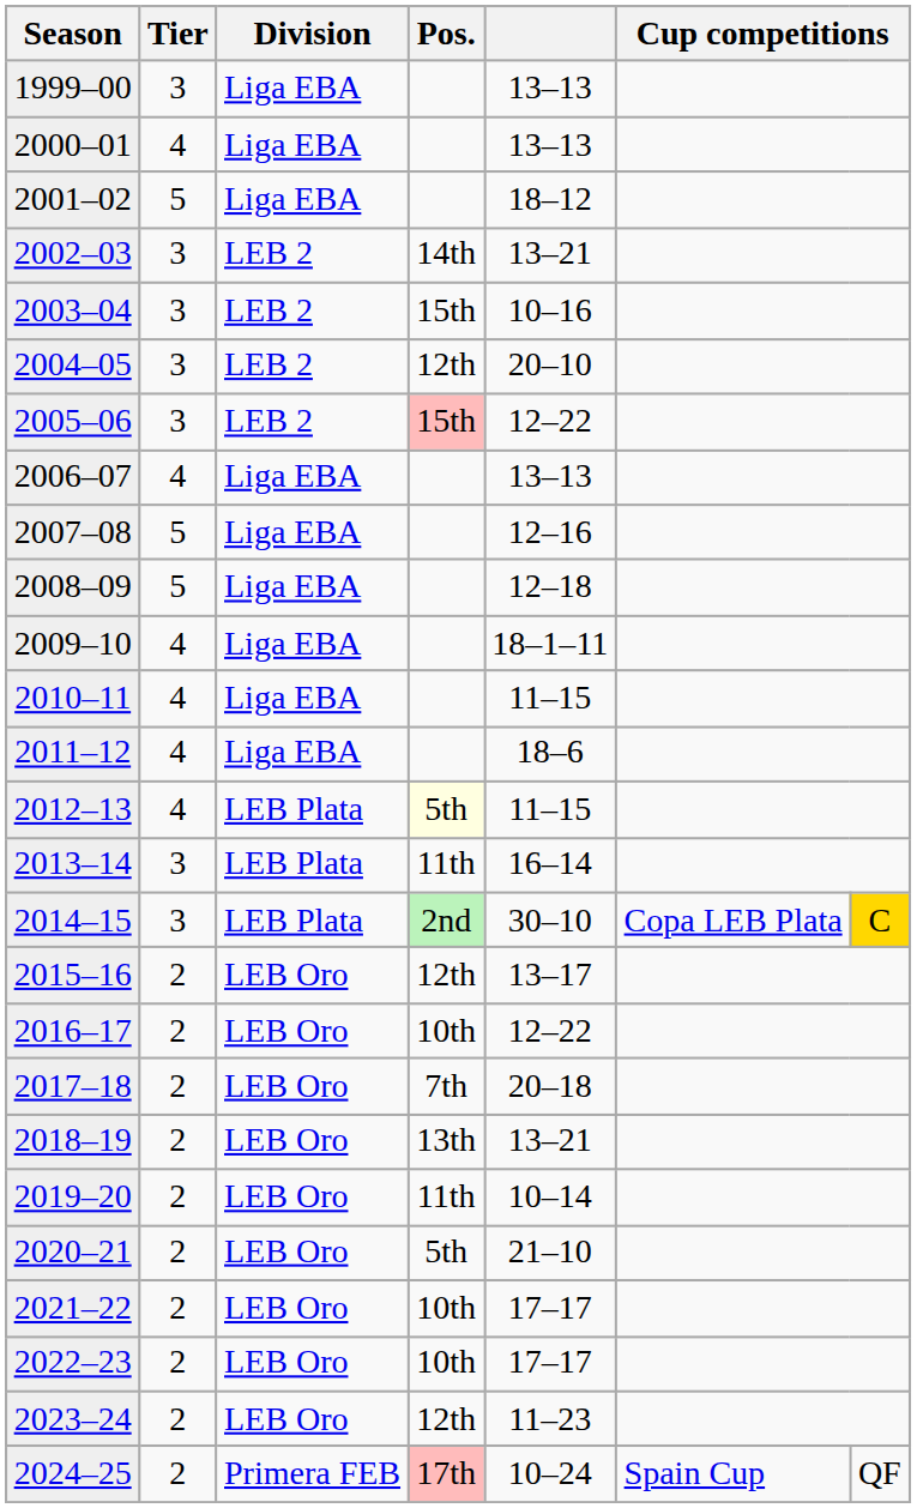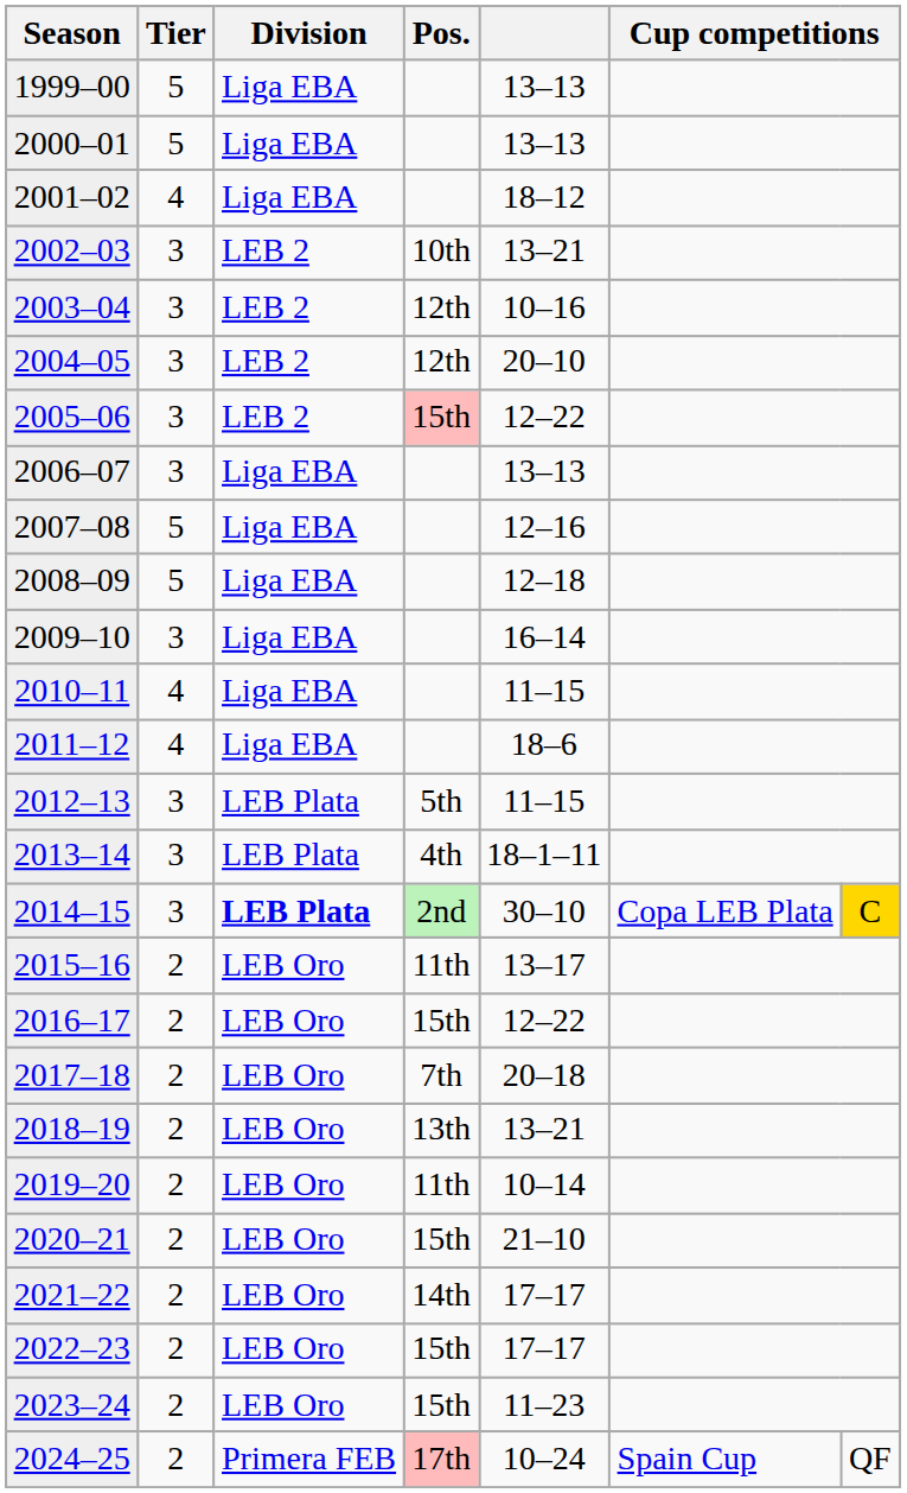 <table class="wikitable" style="font-size:85%; text-align:center">
 <tr>
 <th>Season</th>
 <th>Tier</th>
 <th>Division</th>
 <th>Pos.</th>
 <th></th>
 <th colspan=2>Cup competitions</th>
 </tr>
 <tr>
 <td bgcolor=#efefef>1999–00</td>
-<td>3</td>
+<td>5</td>
 <td align=left><a href='#'>Liga EBA</a></td>
 <td></td>
 <td>13–13</td>
 <td colspan=2></td>
 </tr>
 <tr>
 <td bgcolor=#efefef>2000–01</td>
-<td>4</td>
+<td>5</td>
 <td align=left><a href='#'>Liga EBA</a></td>
 <td></td>
 <td>13–13</td>
 <td colspan=2></td>
 </tr>
 <tr>
 <td bgcolor=#efefef>2001–02</td>
-<td>5</td>
+<td>4</td>
 <td align=left><a href='#'>Liga EBA</a></td>
 <td></td>
 <td>18–12</td>
 <td colspan=2></td>
 </tr>
 <tr>
 <td bgcolor=#efefef><a href='#'>2002–03</a></td>
 <td>3</td>
 <td align=left><a href='#'>LEB 2</a></td>
-<td>14th</td>
+<td>10th</td>
 <td>13–21</td>
 <td colspan=2></td>
 </tr>
 <tr>
 <td bgcolor=#efefef><a href='#'>2003–04</a></td>
 <td>3</td>
 <td align=left><a href='#'>LEB 2</a></td>
-<td>15th</td>
+<td>12th</td>
 <td>10–16</td>
 <td colspan=2></td>
 </tr>
 <tr>
 <td bgcolor=#efefef><a href='#'>2004–05</a></td>
 <td>3</td>
 <td align=left><a href='#'>LEB 2</a></td>
 <td>12th</td>
 <td>20–10</td>
 <td colspan=2></td>
 </tr>
 <tr>
 <td bgcolor=#efefef><a href='#'>2005–06</a></td>
 <td>3</td>
 <td align=left><a href='#'>LEB 2</a></td>
 <td bgcolor=#FFBBBB>15th</td>
 <td>12–22</td>
 <td colspan=2></td>
 </tr>
 <tr>
 <td bgcolor=#efefef>2006–07</td>
-<td>4</td>
+<td>3</td>
 <td align=left><a href='#'>Liga EBA</a></td>
 <td></td>
 <td>13–13</td>
 <td colspan=2></td>
 </tr>
 <tr>
 <td bgcolor=#efefef>2007–08</td>
 <td>5</td>
 <td align=left><a href='#'>Liga EBA</a></td>
 <td></td>
 <td>12–16</td>
 <td colspan=2></td>
 </tr>
 <tr>
 <td bgcolor=#efefef>2008–09</td>
 <td>5</td>
 <td align=left><a href='#'>Liga EBA</a></td>
 <td></td>
 <td>12–18</td>
 <td colspan=2></td>
 </tr>
 <tr>
 <td bgcolor=#efefef>2009–10</td>
-<td>4</td>
+<td>3</td>
 <td align=left><a href='#'>Liga EBA</a></td>
 <td></td>
-<td>18–1–11</td>
+<td>16–14</td>
 <td colspan=2></td>
 </tr>
 <tr>
 <td bgcolor=#efefef><a href='#'>2010–11</a></td>
 <td>4</td>
 <td align=left><a href='#'>Liga EBA</a></td>
 <td></td>
 <td>11–15</td>
 <td colspan=2></td>
 </tr>
 <tr>
 <td bgcolor=#efefef><a href='#'>2011–12</a></td>
 <td>4</td>
 <td align=left><a href='#'>Liga EBA</a></td>
 <td></td>
 <td>18–6</td>
 <td colspan=2></td>
 </tr>
 <tr>
 <td bgcolor=#efefef><a href='#'>2012–13</a></td>
-<td>4</td>
+<td>3</td>
 <td align=left><a href='#'>LEB Plata</a></td>
-<td style="background: lightyellow;">5th</td>
+<td>5th</td>
 <td>11–15</td>
 <td colspan=2></td>
 </tr>
 <tr>
 <td bgcolor=#efefef><a href='#'>2013–14</a></td>
 <td>3</td>
 <td align=left><a href='#'>LEB Plata</a></td>
-<td>11th</td>
-<td>16–14</td>
+<td>4th</td>
+<td>18–1–11</td>
 <td colspan=2></td>
 </tr>
 <tr>
 <td bgcolor=#efefef><a href='#'>2014–15</a></td>
 <td>3</td>
-<td align=left><a href='#'>LEB Plata</a></td>
+<td align=left><strong><a href='#'>LEB Plata</a></strong></td>
 <td bgcolor=#BBF3BB>2nd</td>
 <td>30–10</td>
 <td align=left><a href='#'>Copa LEB Plata</a></td>
 <td bgcolor=gold>C</td>
 </tr>
 <tr>
 <td bgcolor=#efefef><a href='#'>2015–16</a></td>
 <td>2</td>
 <td align=left><a href='#'>LEB Oro</a></td>
-<td>12th</td>
+<td>11th</td>
 <td>13–17</td>
 <td colspan=2></td>
 </tr>
 <tr>
 <td bgcolor=#efefef><a href='#'>2016–17</a></td>
 <td>2</td>
 <td align=left><a href='#'>LEB Oro</a></td>
-<td>10th</td>
+<td>15th</td>
 <td>12–22</td>
 <td colspan=2></td>
 </tr>
 <tr>
 <td bgcolor=#efefef><a href='#'>2017–18</a></td>
 <td>2</td>
 <td align=left><a href='#'>LEB Oro</a></td>
 <td>7th</td>
 <td>20–18</td>
 <td colspan=2></td>
 </tr>
 <tr>
 <td bgcolor=#efefef><a href='#'>2018–19</a></td>
 <td>2</td>
 <td align=left><a href='#'>LEB Oro</a></td>
 <td>13th</td>
 <td>13–21</td>
 <td colspan=2></td>
 </tr>
 <tr>
 <td bgcolor=#efefef><a href='#'>2019–20</a></td>
 <td>2</td>
 <td align=left><a href='#'>LEB Oro</a></td>
 <td>11th</td>
 <td>10–14</td>
 <td colspan=2></td>
 </tr>
 <tr>
 <td bgcolor=#efefef><a href='#'>2020–21</a></td>
 <td>2</td>
 <td align=left><a href='#'>LEB Oro</a></td>
-<td>5th</td>
+<td>15th</td>
 <td>21–10</td>
 <td colspan=2></td>
 </tr>
 <tr>
 <td bgcolor=#efefef><a href='#'>2021–22</a></td>
 <td>2</td>
 <td align=left><a href='#'>LEB Oro</a></td>
-<td>10th</td>
+<td>14th</td>
 <td>17–17</td>
 <td colspan=2></td>
 </tr>
 <tr>
 <td bgcolor=#efefef><a href='#'>2022–23</a></td>
 <td>2</td>
 <td align=left><a href='#'>LEB Oro</a></td>
-<td>10th</td>
+<td>15th</td>
 <td>17–17</td>
 <td colspan=2></td>
 </tr>
 <tr>
 <td bgcolor=#efefef><a href='#'>2023–24</a></td>
 <td>2</td>
 <td align=left><a href='#'>LEB Oro</a></td>
-<td>12th</td>
+<td>15th</td>
 <td>11–23</td>
 <td colspan=2></td>
 </tr>
 <tr>
 <td bgcolor=#efefef><a href='#'>2024–25</a></td>
 <td>2</td>
 <td align=left><a href='#'>Primera FEB</a></td>
 <td bgcolor=#FFBBBB>17th</td>
 <td>10–24</td>
 <td align=left><a href='#'>Spain Cup</a></td>
 <td>QF</td>
 </tr>
 <tr>
 </tr>
 </table>
